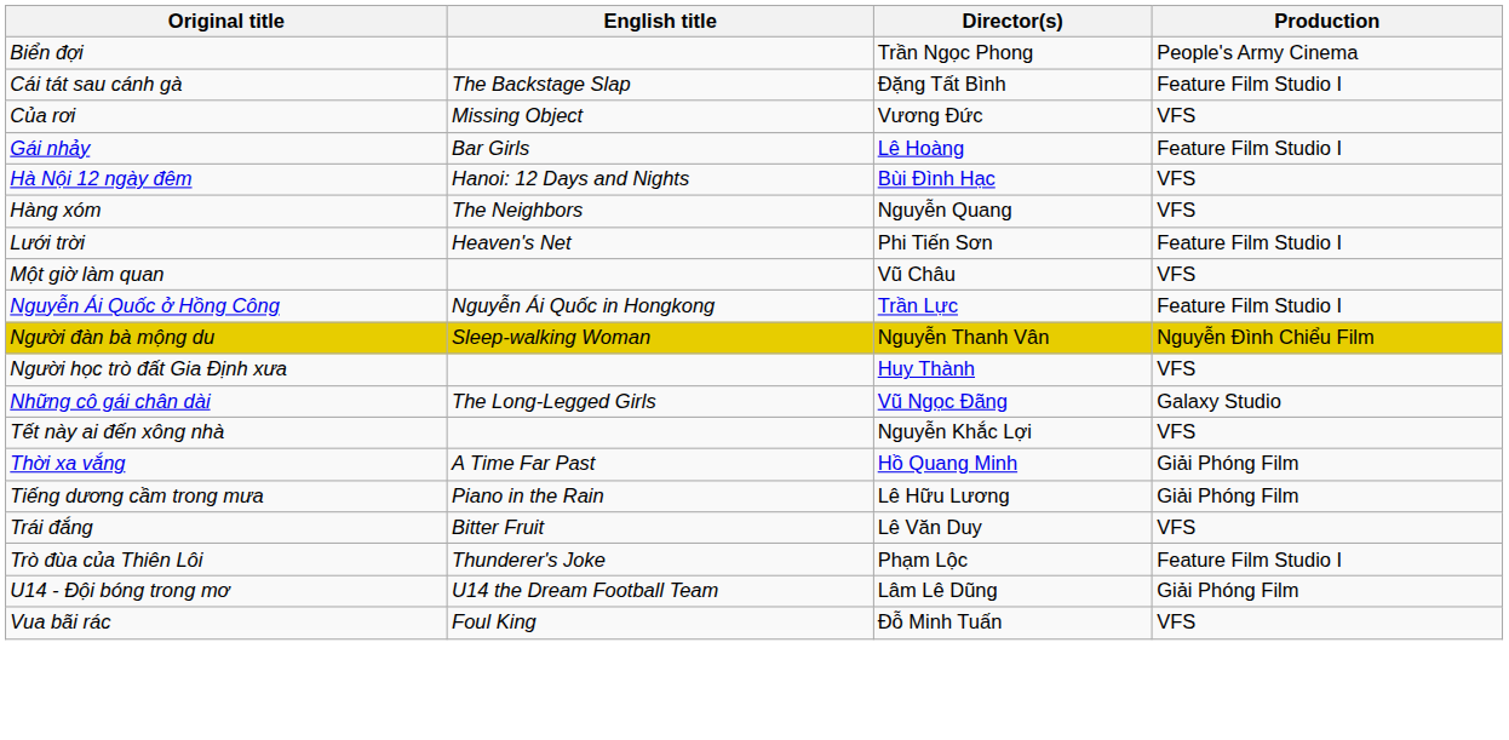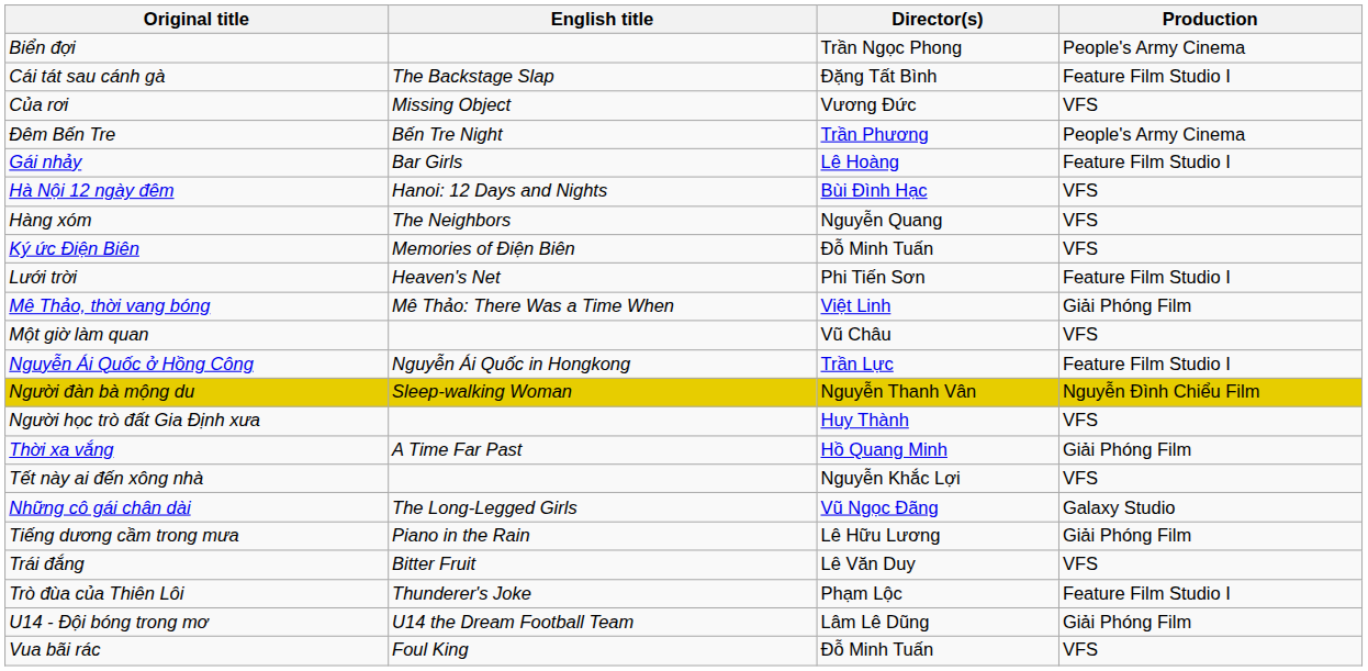 <table class="sortable wikitable" style="width:95%; margin-bottom:2px">
 <tr>
 <th>Original title</th>
 <th>English title</th>
 <th>Director(s)</th>
 <th>Production</th>
 </tr>
 <tr>
 <td><em>Biển đợi</em></td>
 <td></td>
 <td>Trần Ngọc Phong</td>
 <td>People's Army Cinema</td>
 </tr>
 <tr>
 <td><em>Cái tát sau cánh gà</em></td>
 <td><em>The Backstage Slap</em></td>
 <td>Đặng Tất Bình</td>
 <td>Feature Film Studio I</td>
 </tr>
 <tr>
 <td><em>Của rơi</em></td>
 <td><em>Missing Object</em></td>
 <td>Vương Đức</td>
 <td>VFS</td>
 </tr>
 <tr>
+<td><em>Đêm Bến Tre</em></td>
+<td><em>Bến Tre Night</em></td>
+<td><a href='#'>Trần Phương</a></td>
+<td>People's Army Cinema</td>
+</tr>
+<tr>
 <td><em><a href='#'>Gái nhảy</a></em></td>
 <td><em>Bar Girls</em></td>
 <td><a href='#'>Lê Hoàng</a></td>
 <td>Feature Film Studio I</td>
 </tr>
 <tr>
 <td><em><a href='#'>Hà Nội 12 ngày đêm</a></em></td>
 <td><em>Hanoi: 12 Days and Nights</em></td>
 <td><a href='#'>Bùi Đình Hạc</a></td>
 <td>VFS</td>
 </tr>
 <tr>
 <td><em>Hàng xóm</em></td>
 <td><em>The Neighbors</em></td>
 <td>Nguyễn Quang</td>
 <td>VFS</td>
 </tr>
 <tr>
+<td><em><a href='#'>Ký ức Điện Biên</a></em></td>
+<td><em>Memories of Điện Biên</em></td>
+<td>Đỗ Minh Tuấn</td>
+<td>VFS</td>
+</tr>
+<tr>
 <td><em>Lưới trời</em></td>
 <td><em>Heaven's Net</em></td>
 <td>Phi Tiến Sơn</td>
 <td>Feature Film Studio I</td>
+</tr>
+<tr>
+<td><em><a href='#'>Mê Thảo, thời vang bóng</a></em></td>
+<td><em>Mê Thảo: There Was a Time When</em></td>
+<td><a href='#'>Việt Linh</a></td>
+<td>Giải Phóng Film</td>
 </tr>
 <tr>
 <td><em>Một giờ làm quan</em></td>
 <td></td>
 <td>Vũ Châu</td>
 <td>VFS</td>
 </tr>
 <tr>
 <td><em><a href='#'>Nguyễn Ái Quốc ở Hồng Công</a></em></td>
 <td><em>Nguyễn Ái Quốc in Hongkong</em></td>
 <td><a href='#'>Trần Lực</a></td>
 <td>Feature Film Studio I</td>
 </tr>
 <tr style="background:#E7CD00;">
 <td><em>Người đàn bà mộng du</em></td>
 <td><em>Sleep-walking Woman</em></td>
 <td>Nguyễn Thanh Vân</td>
 <td>Nguyễn Đình Chiểu Film</td>
 </tr>
 <tr>
 <td><em>Người học trò đất Gia Định xưa</em></td>
 <td></td>
 <td><a href='#'>Huy Thành</a></td>
 <td>VFS</td>
 </tr>
 <tr>
-<td><em><a href='#'>Những cô gái chân dài</a></em></td>
-<td><em>The Long-Legged Girls</em></td>
-<td><a href='#'>Vũ Ngọc Đãng</a></td>
-<td>Galaxy Studio</td>
+<td><em><a href='#'>Thời xa vắng</a></em></td>
+<td><em>A Time Far Past</em></td>
+<td><a href='#'>Hồ Quang Minh</a></td>
+<td>Giải Phóng Film</td>
 </tr>
 <tr>
 <td><em>Tết này ai đến xông nhà</em></td>
 <td></td>
 <td>Nguyễn Khắc Lợi</td>
 <td>VFS</td>
 </tr>
 <tr>
-<td><em><a href='#'>Thời xa vắng</a></em></td>
-<td><em>A Time Far Past</em></td>
-<td><a href='#'>Hồ Quang Minh</a></td>
-<td>Giải Phóng Film</td>
+<td><em><a href='#'>Những cô gái chân dài</a></em></td>
+<td><em>The Long-Legged Girls</em></td>
+<td><a href='#'>Vũ Ngọc Đãng</a></td>
+<td>Galaxy Studio</td>
 </tr>
 <tr>
 <td><em>Tiếng dương cầm trong mưa</em></td>
 <td><em>Piano in the Rain</em></td>
 <td>Lê Hữu Lương</td>
 <td>Giải Phóng Film</td>
 </tr>
 <tr>
 <td><em>Trái đắng</em></td>
 <td><em>Bitter Fruit</em></td>
 <td>Lê Văn Duy</td>
 <td>VFS</td>
 </tr>
 <tr>
 <td><em>Trò đùa của Thiên Lôi</em></td>
 <td><em>Thunderer's Joke</em></td>
 <td>Phạm Lộc</td>
 <td>Feature Film Studio I</td>
 </tr>
 <tr>
 <td><em>U14 - Đội bóng trong mơ</em></td>
 <td><em>U14 the Dream Football Team</em></td>
 <td>Lâm Lê Dũng</td>
 <td>Giải Phóng Film</td>
 </tr>
 <tr>
 <td><em>Vua bãi rác</em></td>
 <td><em>Foul King</em></td>
 <td>Đỗ Minh Tuấn</td>
 <td>VFS</td>
 </tr>
 </table>
